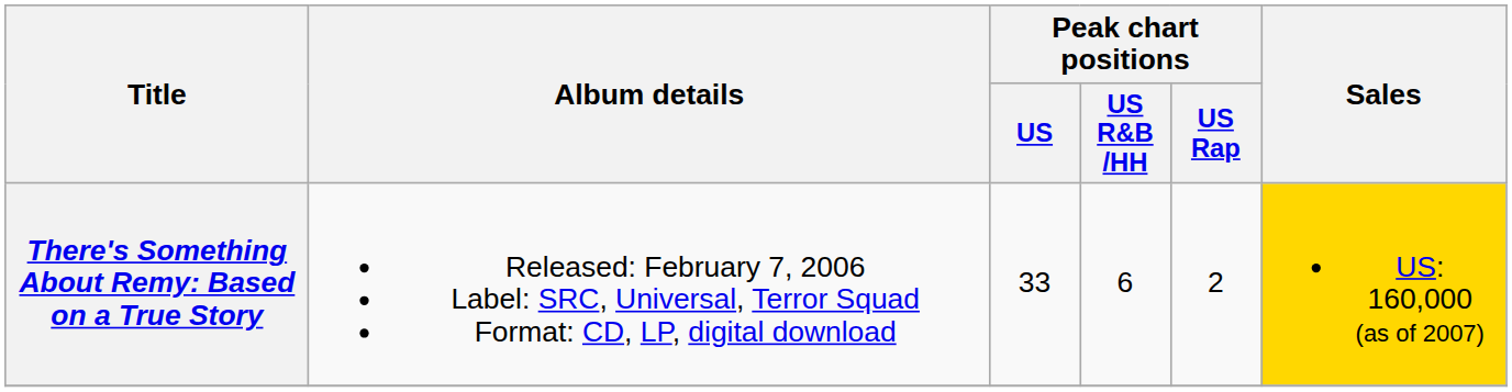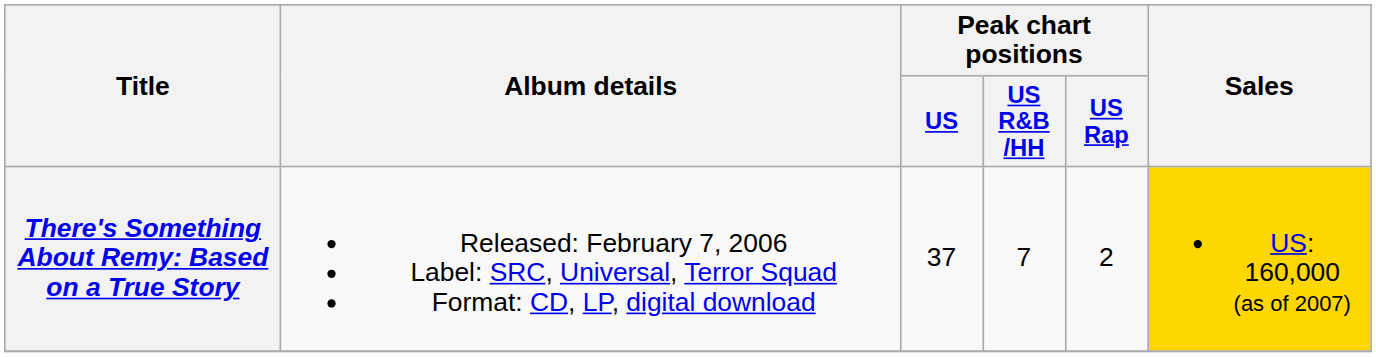 <table class="wikitable plainrowheaders" style="text-align:center;" border="1">
 <tr>
 <th scope="col" rowspan="2" style="width:10em;">Title</th>
 <th scope="col" rowspan="2" style="width:23em;">Album details</th>
 <th scope="col" colspan="3">Peak chart positions</th>
 <th scope="col" rowspan="2" style="width:8em;">Sales</th>
 </tr>
 <tr>
 <th scope="col" style="width:3em;font-size:90%;"><a href='#'>US</a><br></th>
 <th scope="col" style="width:3em;font-size:90%;"><a href='#'>US<br>R&B<br>/HH</a><br></th>
 <th scope="col" style="width:3em;font-size:90%;"><a href='#'>US<br>Rap</a><br></th>
 </tr>
 <tr>
 <th scope="row"><em><a href='#'>There's Something About Remy: Based on a True Story</a></em></th>
 <td><br><ul><li>Released: February 7, 2006</li><li>Label: <a href='#'>SRC</a>, <a href='#'>Universal</a>, <a href='#'>Terror Squad</a></li><li>Format: <a href='#'>CD</a>, <a href='#'>LP</a>, <a href='#'>digital download</a></li></ul></td>
-<td>33</td>
-<td>6</td>
+<td>37</td>
+<td>7</td>
 <td>2</td>
 <td style="background: gold;"><br><ul><li><a href='#'>US</a>: 160,000<br><small>(as of 2007)</small></li></ul></td>
 </tr>
 <tr>
 </tr>
 </table>
